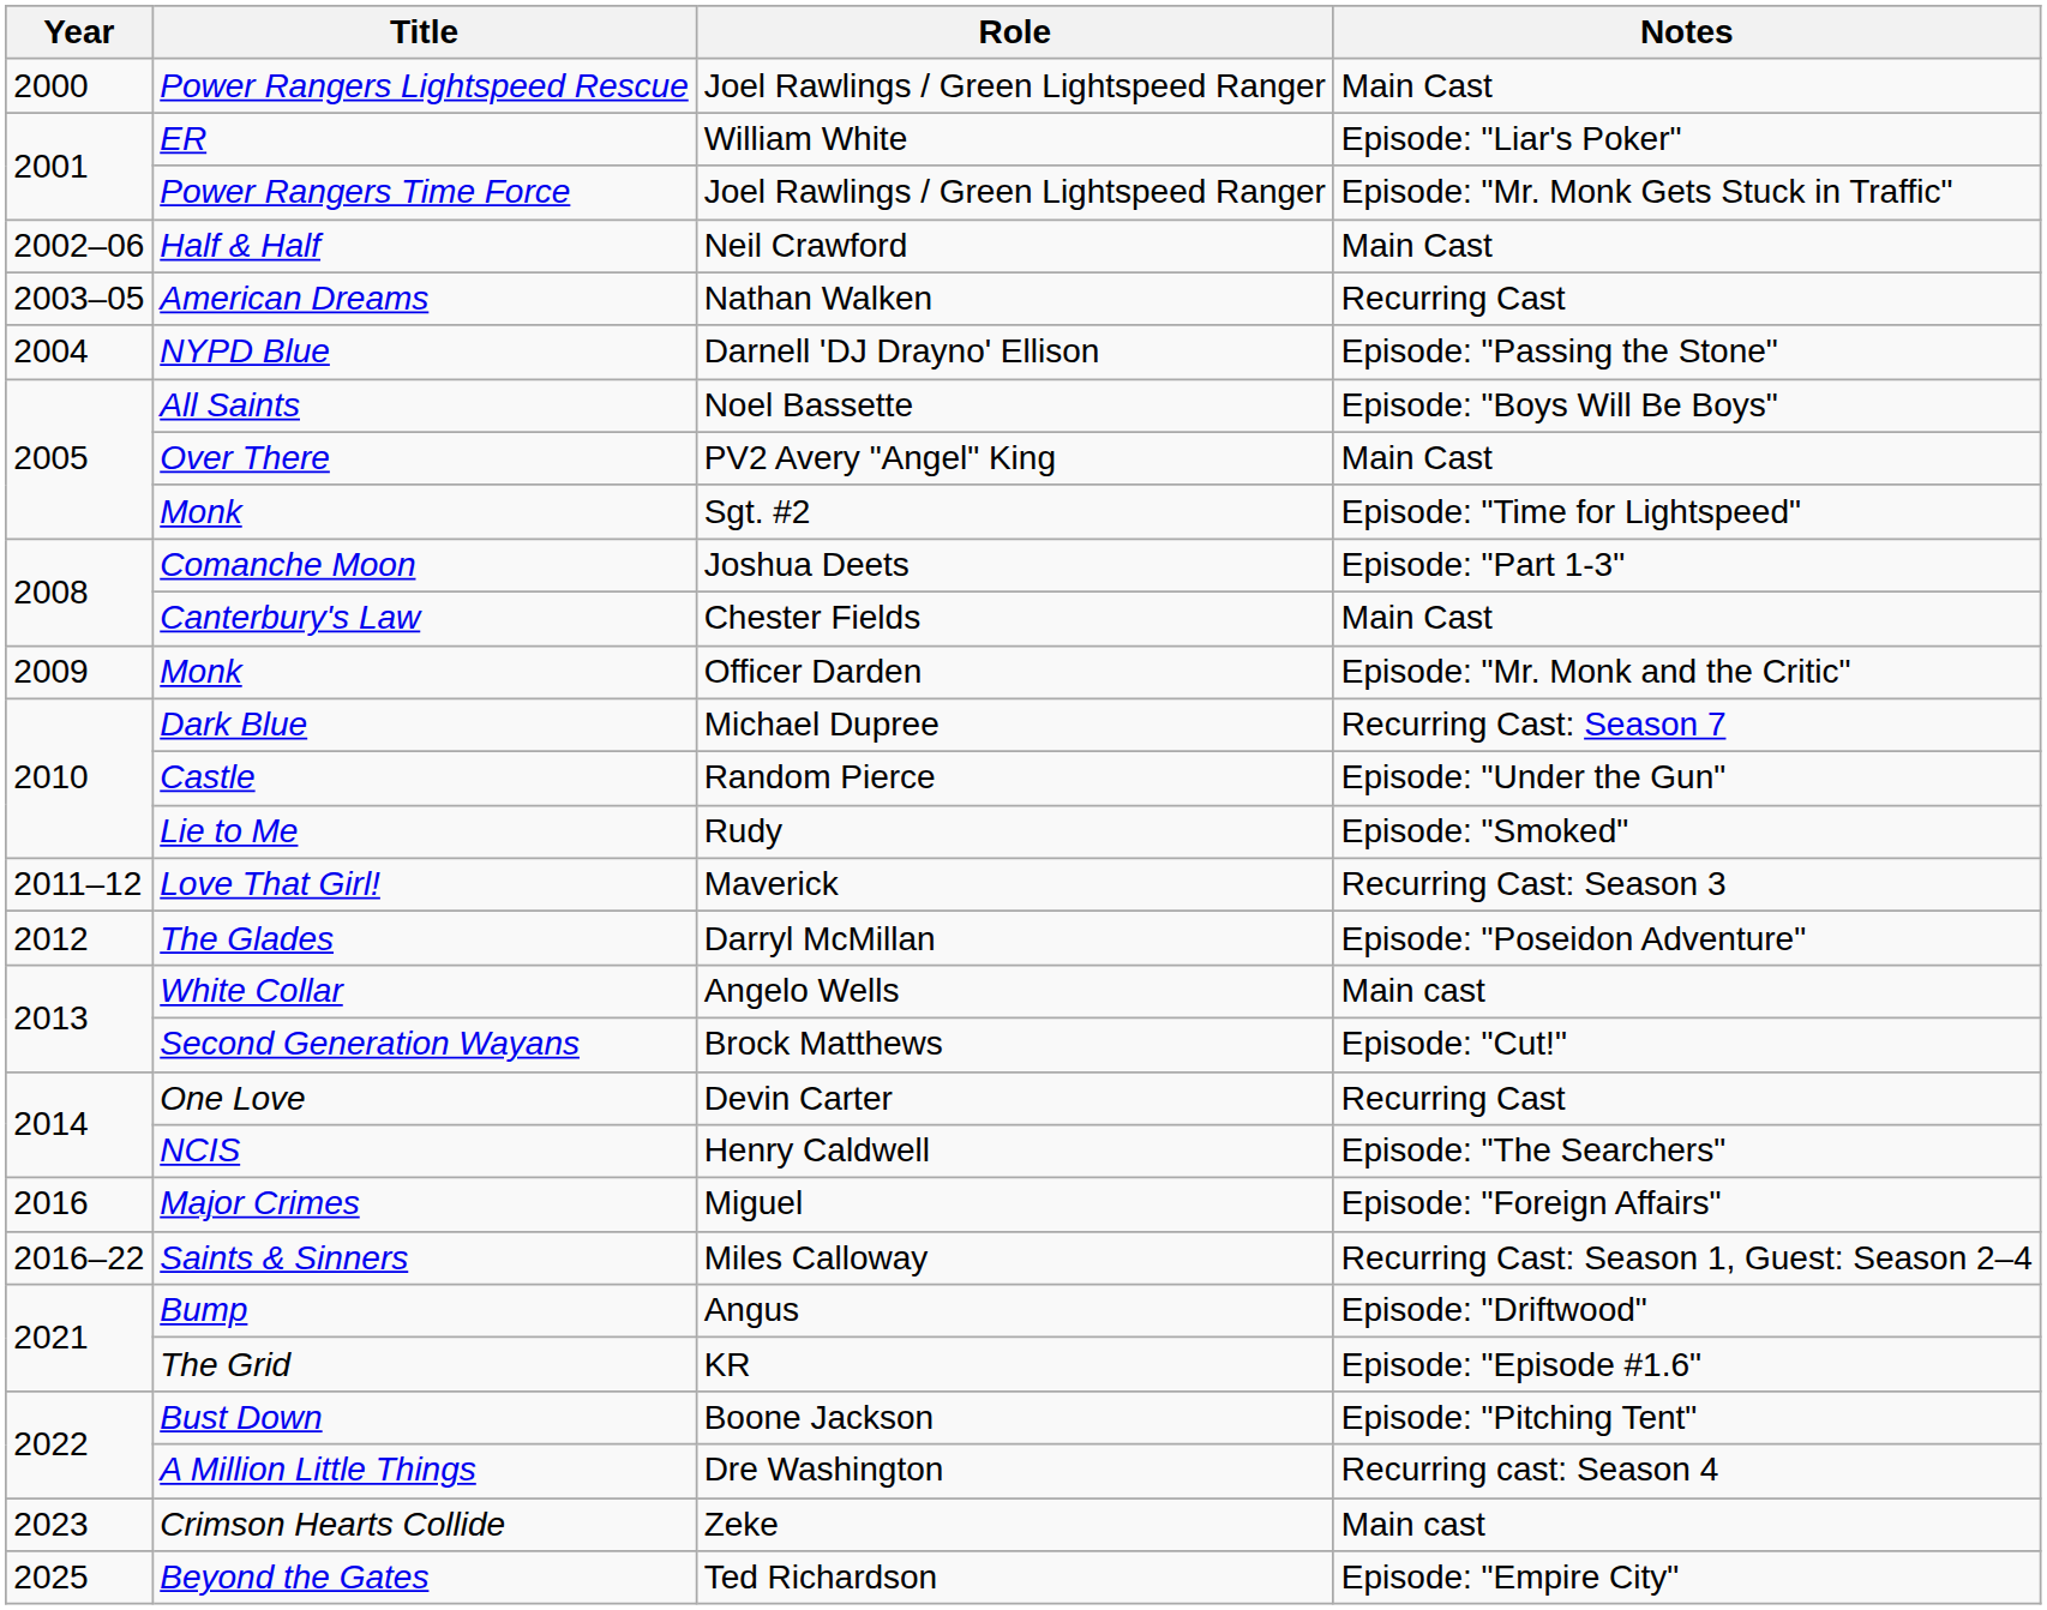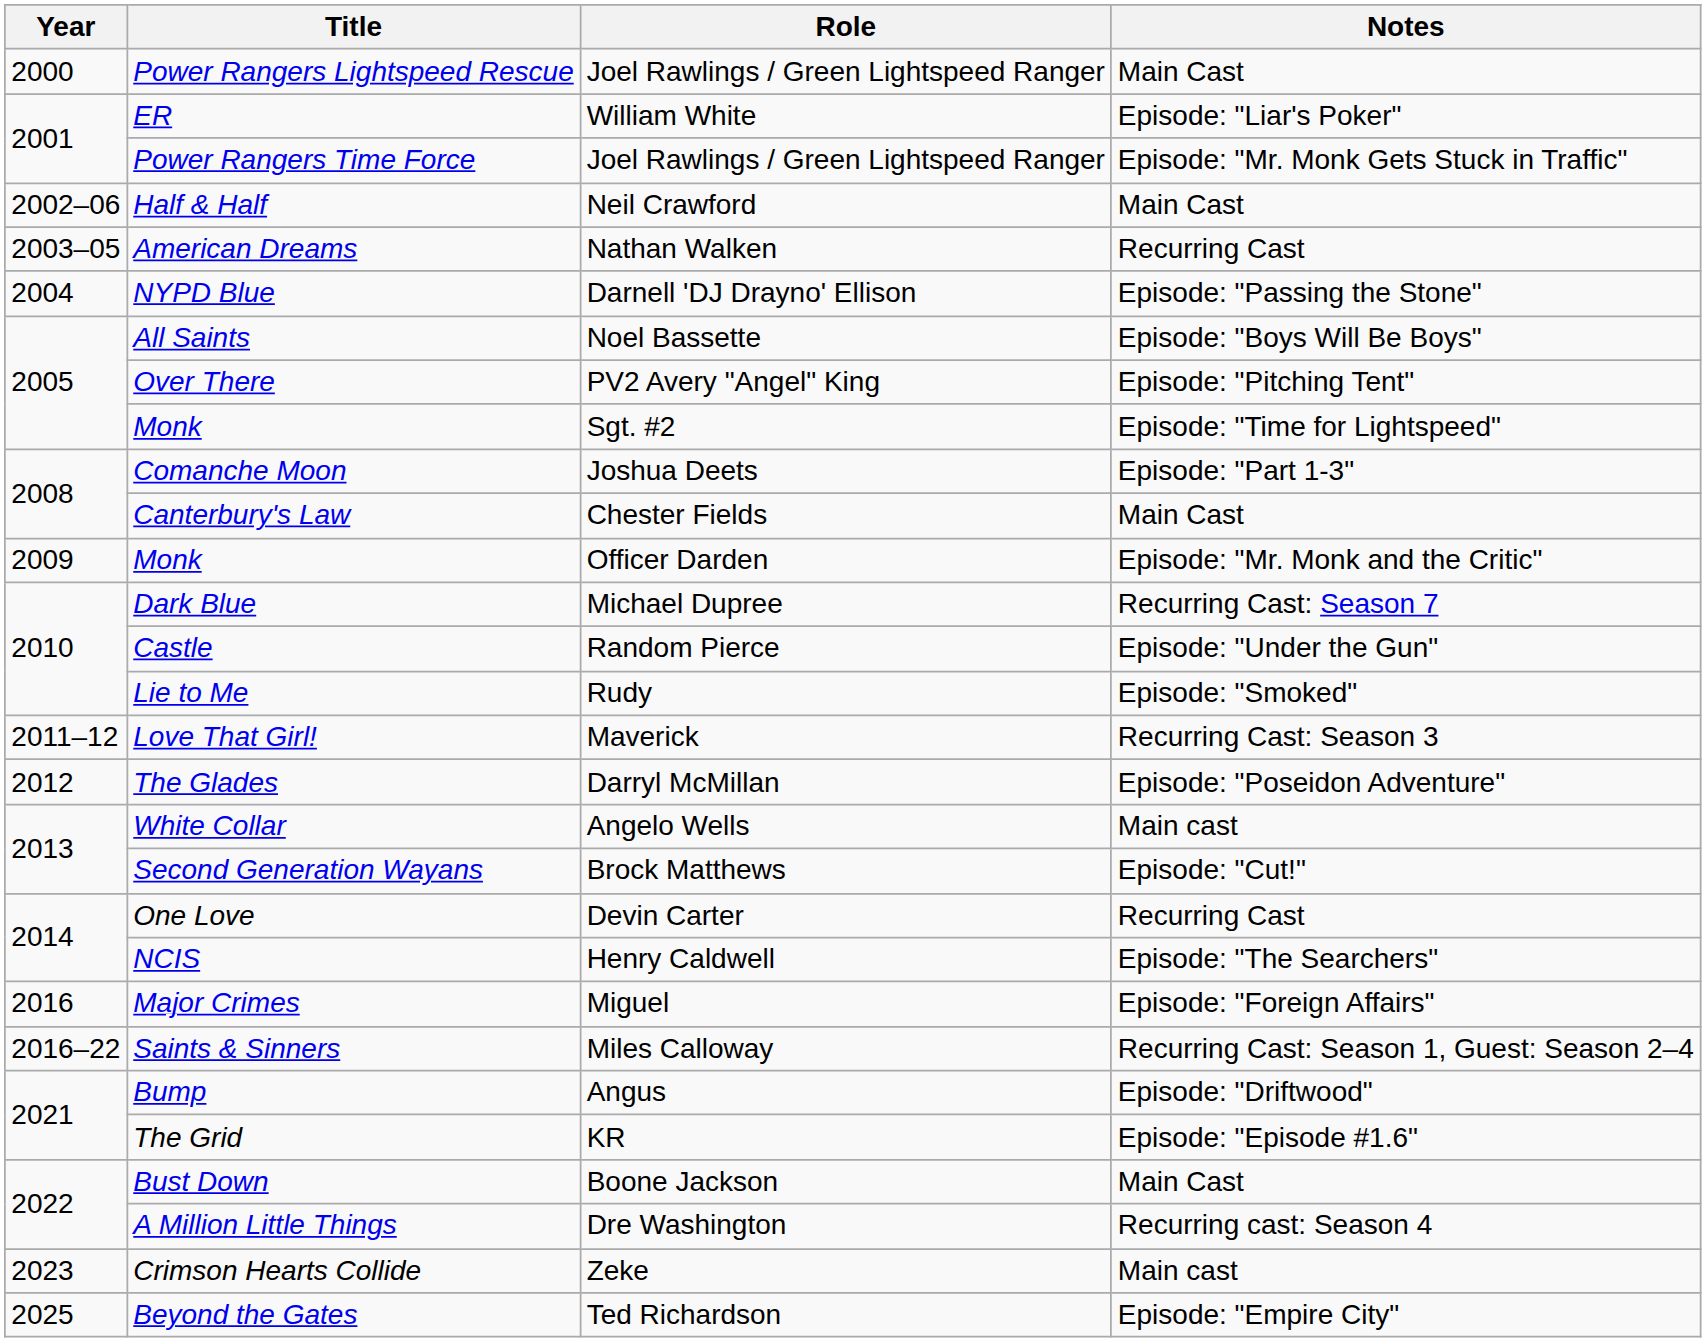 <table class="wikitable plainrowheaders sortable" style="margin-right: 0;">
 <tr>
 <th>Year</th>
 <th>Title</th>
 <th>Role</th>
 <th>Notes</th>
 </tr>
 <tr>
 <td>2000</td>
 <td><em><a href='#'>Power Rangers Lightspeed Rescue</a></em></td>
 <td>Joel Rawlings / Green Lightspeed Ranger</td>
 <td>Main Cast</td>
 </tr>
 <tr>
 <td rowspan=2>2001</td>
 <td><em><a href='#'>ER</a></em></td>
 <td>William White</td>
 <td>Episode: "Liar's Poker"</td>
 </tr>
 <tr>
 <td><em><a href='#'>Power Rangers Time Force</a></em></td>
 <td>Joel Rawlings / Green Lightspeed Ranger</td>
 <td>Episode: "Mr. Monk Gets Stuck in Traffic"</td>
 </tr>
 <tr>
 <td>2002–06</td>
 <td><em><a href='#'>Half & Half</a></em></td>
 <td>Neil Crawford</td>
 <td>Main Cast</td>
 </tr>
 <tr>
 <td>2003–05</td>
 <td><em><a href='#'>American Dreams</a></em></td>
 <td>Nathan Walken</td>
 <td>Recurring Cast</td>
 </tr>
 <tr>
 <td>2004</td>
 <td><em><a href='#'>NYPD Blue</a></em></td>
 <td>Darnell 'DJ Drayno' Ellison</td>
 <td>Episode: "Passing the Stone"</td>
 </tr>
 <tr>
 <td rowspan=3>2005</td>
 <td><em><a href='#'>All Saints</a></em></td>
 <td>Noel Bassette</td>
 <td>Episode: "Boys Will Be Boys"</td>
 </tr>
 <tr>
 <td><em><a href='#'>Over There</a></em></td>
 <td>PV2 Avery "Angel" King</td>
-<td>Main Cast</td>
+<td>Episode: "Pitching Tent"</td>
 </tr>
 <tr>
 <td><em><a href='#'>Monk</a></em></td>
 <td>Sgt. #2</td>
 <td>Episode: "Time for Lightspeed"</td>
 </tr>
 <tr>
 <td rowspan=2>2008</td>
 <td><em><a href='#'>Comanche Moon</a></em></td>
 <td>Joshua Deets</td>
 <td>Episode: "Part 1-3"</td>
 </tr>
 <tr>
 <td><em><a href='#'>Canterbury's Law</a></em></td>
 <td>Chester Fields</td>
 <td>Main Cast</td>
 </tr>
 <tr>
 <td>2009</td>
 <td><em><a href='#'>Monk</a></em></td>
 <td>Officer Darden</td>
 <td>Episode: "Mr. Monk and the Critic"</td>
 </tr>
 <tr>
 <td rowspan=3>2010</td>
 <td><em><a href='#'>Dark Blue</a></em></td>
 <td>Michael Dupree</td>
 <td>Recurring Cast: <a href='#'>Season 7</a></td>
 </tr>
 <tr>
 <td><em><a href='#'>Castle</a></em></td>
 <td>Random Pierce</td>
 <td>Episode: "Under the Gun"</td>
 </tr>
 <tr>
 <td><em><a href='#'>Lie to Me</a></em></td>
 <td>Rudy</td>
 <td>Episode: "Smoked"</td>
 </tr>
 <tr>
 <td>2011–12</td>
 <td><em><a href='#'>Love That Girl!</a></em></td>
 <td>Maverick</td>
 <td>Recurring Cast: Season 3</td>
 </tr>
 <tr>
 <td>2012</td>
 <td><em><a href='#'>The Glades</a></em></td>
 <td>Darryl McMillan</td>
 <td>Episode: "Poseidon Adventure"</td>
 </tr>
 <tr>
 <td rowspan=2>2013</td>
 <td><em><a href='#'>White Collar</a></em></td>
 <td>Angelo Wells</td>
 <td>Main cast</td>
 </tr>
 <tr>
 <td><em><a href='#'>Second Generation Wayans</a></em></td>
 <td>Brock Matthews</td>
 <td>Episode: "Cut!"</td>
 </tr>
 <tr>
 <td rowspan=2>2014</td>
 <td><em>One Love</em></td>
 <td>Devin Carter</td>
 <td>Recurring Cast</td>
 </tr>
 <tr>
 <td><em><a href='#'>NCIS</a></em></td>
 <td>Henry Caldwell</td>
 <td>Episode: "The Searchers"</td>
 </tr>
 <tr>
 <td>2016</td>
 <td><em><a href='#'>Major Crimes</a></em></td>
 <td>Miguel</td>
 <td>Episode: "Foreign Affairs"</td>
 </tr>
 <tr>
 <td>2016–22</td>
 <td><em><a href='#'>Saints & Sinners</a></em></td>
 <td>Miles Calloway</td>
 <td>Recurring Cast: Season 1, Guest: Season 2–4</td>
 </tr>
 <tr>
 <td rowspan=2>2021</td>
 <td><em><a href='#'>Bump</a></em></td>
 <td>Angus</td>
 <td>Episode: "Driftwood"</td>
 </tr>
 <tr>
 <td><em>The Grid</em></td>
 <td>KR</td>
 <td>Episode: "Episode #1.6"</td>
 </tr>
 <tr>
 <td rowspan=2>2022</td>
 <td><em><a href='#'>Bust Down</a></em></td>
 <td>Boone Jackson</td>
-<td>Episode: "Pitching Tent"</td>
+<td>Main Cast</td>
 </tr>
 <tr>
 <td><em><a href='#'>A Million Little Things</a></em></td>
 <td>Dre Washington</td>
 <td>Recurring cast: Season 4</td>
 </tr>
 <tr>
 <td>2023</td>
 <td><em>Crimson Hearts Collide</em></td>
 <td>Zeke</td>
 <td>Main cast</td>
 </tr>
 <tr>
 <td>2025</td>
 <td><em><a href='#'>Beyond the Gates</a></em></td>
 <td>Ted Richardson</td>
 <td>Episode: "Empire City"</td>
 </tr>
 </table>
